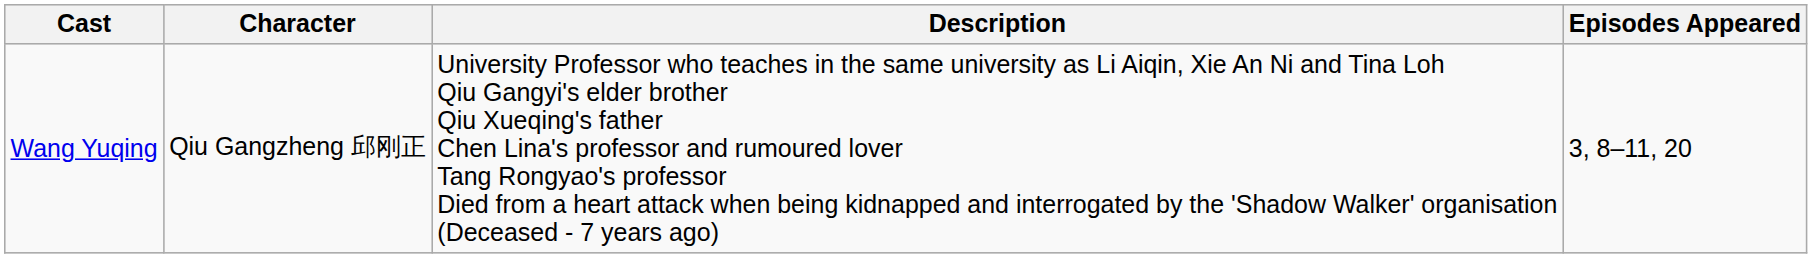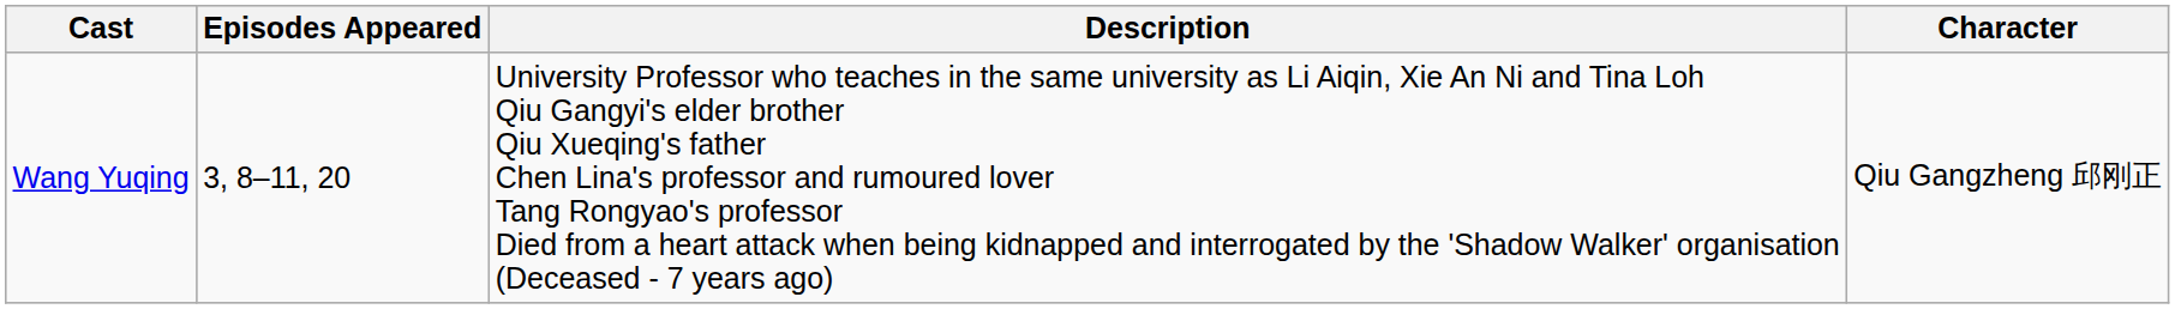 <table class="wikitable">
 <tr>
 <th>Cast</th>
+<th>Episodes Appeared</th>
+<th>Description</th>
 <th>Character</th>
-<th>Description</th>
-<th>Episodes Appeared</th>
 </tr>
 <tr>
 <td><a href='#'>Wang Yuqing</a></td>
+<td>3, 8–11, 20</td>
+<td>University Professor who teaches in the same university as Li Aiqin, Xie An Ni and Tina Loh <br> Qiu Gangyi's elder brother <br> Qiu Xueqing's father <br> Chen Lina's professor and rumoured lover <br> Tang Rongyao's professor <br> Died from a heart attack when being kidnapped and interrogated by the 'Shadow Walker' organisation <br> (Deceased - 7 years ago)</td>
 <td>Qiu Gangzheng 邱刚正</td>
-<td>University Professor who teaches in the same university as Li Aiqin, Xie An Ni and Tina Loh <br> Qiu Gangyi's elder brother <br> Qiu Xueqing's father <br> Chen Lina's professor and rumoured lover <br> Tang Rongyao's professor <br> Died from a heart attack when being kidnapped and interrogated by the 'Shadow Walker' organisation <br> (Deceased - 7 years ago)</td>
-<td>3, 8–11, 20</td>
 </tr>
 </table>
